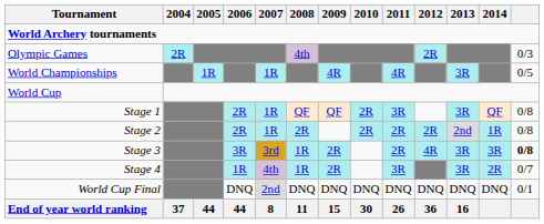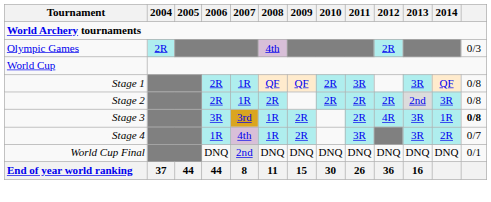 <table class=wikitable style=text-align:center>
 <tr>
 <th width=200>Tournament</th>
 <th width=30>2004</th>
 <th width=30>2005</th>
 <th width=30>2006</th>
 <th width=30>2007</th>
 <th width=30>2008</th>
 <th width=30>2009</th>
 <th width=30>2010</th>
 <th width=30>2011</th>
 <th width=30>2012</th>
 <th width=30>2013</th>
 <th width=30>2014</th>
 <th width=30></th>
 </tr>
 <tr>
 <td colspan="13" style="text-align:left;"><strong><a href='#'>World Archery</a> tournaments</strong></td>
 </tr>
 <tr>
 <td align=left><a href='#'>Olympic Games</a></td>
 <td style="background:#afeeee;"><a href='#'>2R</a></td>
 <td colspan="3" style="background:#808080;"></td>
 <td style="background:thistle;"><a href='#'>4th</a></td>
 <td colspan="3" style="background:#808080;"></td>
 <td style="background:#afeeee;"><a href='#'>2R</a></td>
 <td colspan="2" style="background:#808080;"></td>
 <td>0/3</td>
 </tr>
 <tr>
-<td align=left><a href='#'>World Championships</a></td>
-<td style="background:#808080;"></td>
-<td style="background:#afeeee;"><a href='#'>1R</a></td>
-<td style="background:#808080;"></td>
-<td style="background:#afeeee;"><a href='#'>1R</a></td>
-<td style="background:#808080;"></td>
-<td style="background:#afeeee;"><a href='#'>4R</a></td>
-<td style="background:#808080;"></td>
-<td style="background:#afeeee;"><a href='#'>4R</a></td>
-<td style="background:#808080;"></td>
-<td style="background:#afeeee;"><a href='#'>3R</a></td>
-<td style="background:#808080;"></td>
-<td>0/5</td>
-</tr>
-<tr>
 <td align=left><a href='#'>World Cup</a></td>
 <td colspan="12"></td>
 </tr>
 <tr>
 <td align=right><em>Stage 1</em></td>
 <td colspan="2" style="background:#808080;"></td>
 <td style="background:#afeeee;"><a href='#'>2R</a></td>
 <td style="background:#afeeee;"><a href='#'>1R</a></td>
 <td style="background:#ffebcd;"><a href='#'>QF</a></td>
 <td style="background:#ffebcd;"><a href='#'>QF</a></td>
 <td style="background:#afeeee;"><a href='#'>2R</a></td>
 <td style="background:#afeeee;"><a href='#'>3R</a></td>
 <td></td>
 <td style="background:#afeeee;"><a href='#'>3R</a></td>
 <td style="background:#ffebcd;"><a href='#'>QF</a></td>
 <td>0/8</td>
 </tr>
 <tr>
 <td align=right><em>Stage 2</em></td>
 <td colspan="2" style="background:#808080;"></td>
 <td style="background:#afeeee;"><a href='#'>2R</a></td>
 <td style="background:#afeeee;"><a href='#'>1R</a></td>
 <td style="background:#afeeee;"><a href='#'>2R</a></td>
 <td></td>
 <td style="background:#afeeee;"><a href='#'>2R</a></td>
 <td style="background:#afeeee;"><a href='#'>2R</a></td>
 <td style="background:#afeeee;"><a href='#'>2R</a></td>
 <td style="background:#DCDCDC;"><a href='#'>2nd</a></td>
-<td style="background:#afeeee;"><a href='#'>1R</a></td>
+<td style="background:#afeeee;"><a href='#'>3R</a></td>
 <td>0/8</td>
 </tr>
 <tr>
 <td align=right><em>Stage 3</em></td>
 <td colspan="2" style="background:#808080;"></td>
 <td style="background:#afeeee;"><a href='#'>3R</a></td>
 <td style="background:#DAA520;"><a href='#'>3rd</a></td>
 <td style="background:#afeeee;"><a href='#'>1R</a></td>
 <td style="background:#afeeee;"><a href='#'>2R</a></td>
 <td></td>
 <td style="background:#afeeee;"><a href='#'>2R</a></td>
 <td style="background:#afeeee;"><a href='#'>4R</a></td>
 <td style="background:#afeeee;"><a href='#'>3R</a></td>
-<td style="background:#afeeee;"><a href='#'>3R</a></td>
+<td style="background:#afeeee;"><a href='#'>1R</a></td>
 <td><strong>0/8</strong></td>
 </tr>
 <tr>
 <td align=right><em>Stage 4</em></td>
 <td colspan="2" style="background:#808080;"></td>
 <td style="background:#afeeee;"><a href='#'>1R</a></td>
 <td style="background:thistle;"><a href='#'>4th</a></td>
 <td style="background:#afeeee;"><a href='#'>1R</a></td>
 <td style="background:#afeeee;"><a href='#'>2R</a></td>
 <td></td>
 <td style="background:#afeeee;"><a href='#'>3R</a></td>
 <td style="background:#808080;"></td>
 <td style="background:#afeeee;"><a href='#'>3R</a></td>
 <td style="background:#afeeee;"><a href='#'>2R</a></td>
 <td>0/7</td>
 </tr>
 <tr>
 <td align=right><em>World Cup Final</em></td>
 <td colspan="2" style="background:#808080;"></td>
 <td>DNQ</td>
 <td style="background:#DCDCDC;"><a href='#'>2nd</a></td>
 <td>DNQ</td>
 <td>DNQ</td>
 <td>DNQ</td>
 <td>DNQ</td>
 <td>DNQ</td>
 <td>DNQ</td>
 <td>DNQ</td>
 <td>0/1</td>
 </tr>
 <tr>
 <th style=text-align:left><a href='#'>End of year world ranking</a></th>
 <th>37</th>
 <th>44</th>
 <th>44</th>
 <th>8</th>
 <th>11</th>
 <th>15</th>
 <th>30</th>
 <th>26</th>
 <th>36</th>
 <th>16</th>
 <th></th>
 <th></th>
 </tr>
 </table>
